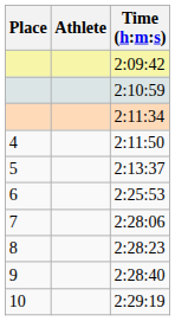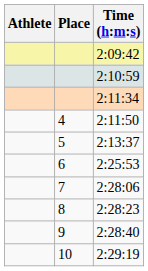 <table class="wikitable sortable">
 <tr>
+<th scope="col">Athlete</th>
 <th scope="col">Place</th>
-<th scope="col">Athlete</th>
 <th scope="col">Time<br>(<a href='#'>h</a>:<a href='#'>m</a>:<a href='#'>s</a>)</th>
 </tr>
 <tr bgcolor="#F7F6A8">
 <td></td>
 <td></td>
 <td>2:09:42</td>
 </tr>
 <tr bgcolor="#DCE5E5">
 <td></td>
 <td></td>
 <td>2:10:59</td>
 </tr>
 <tr bgcolor="#FFDAB9">
 <td></td>
 <td></td>
 <td>2:11:34</td>
 </tr>
 <tr>
+<td></td>
 <td>4</td>
-<td></td>
 <td>2:11:50</td>
 </tr>
 <tr>
+<td></td>
 <td>5</td>
-<td></td>
 <td>2:13:37</td>
 </tr>
 <tr>
+<td></td>
 <td>6</td>
-<td></td>
 <td>2:25:53</td>
 </tr>
 <tr>
+<td></td>
 <td>7</td>
-<td></td>
 <td>2:28:06 </td>
 </tr>
 <tr>
+<td></td>
 <td>8</td>
-<td></td>
 <td>2:28:23</td>
 </tr>
 <tr>
+<td></td>
 <td>9</td>
-<td></td>
 <td>2:28:40</td>
 </tr>
 <tr>
+<td></td>
 <td>10</td>
-<td></td>
 <td>2:29:19</td>
 </tr>
 </table>
